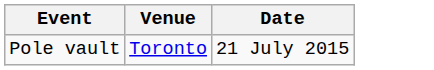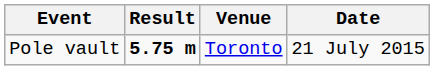 <table class="wikitable" style="border-collapse: collapse; font-size: 95%;">
 <tr>
 <th>Event</th>
+<th>Result</th>
 <th>Venue</th>
 <th>Date</th>
 </tr>
 <tr>
 <td>Pole vault</td>
+<td><strong>5.75 m</strong></td>
 <td> <a href='#'>Toronto</a></td>
 <td>21 July 2015</td>
 </tr>
 </table>
